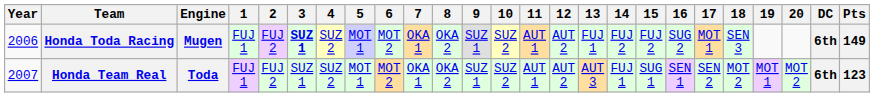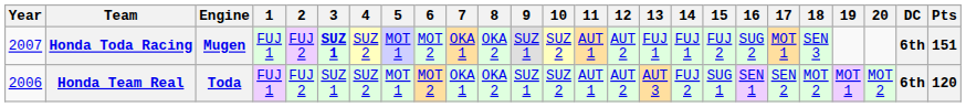 <table class="wikitable" style="text-align:center; font-size:85%">
 <tr>
 <th>Year</th>
 <th>Team</th>
 <th>Engine</th>
 <th>1</th>
 <th>2</th>
 <th>3</th>
 <th>4</th>
 <th>5</th>
 <th>6</th>
 <th>7</th>
 <th>8</th>
 <th>9</th>
 <th>10</th>
 <th>11</th>
 <th>12</th>
 <th>13</th>
 <th>14</th>
 <th>15</th>
 <th>16</th>
 <th>17</th>
 <th>18</th>
 <th>19</th>
 <th>20</th>
 <th>DC</th>
 <th>Pts</th>
 </tr>
 <tr>
-<td><a href='#'>2006</a></td>
+<td><a href='#'>2007</a></td>
 <th nowrap><a href='#'>Honda Toda Racing</a></th>
 <th><a href='#'>Mugen</a></th>
 <td style="background:#DFFFDF;"><a href='#'>FUJ<br>1</a><br></td>
 <td style="background:#EFCFFF;"><a href='#'>FUJ<br>2</a><br></td>
 <td style="background:#DFFFDF;"><strong><a href='#'>SUZ<br>1</a><br></strong></td>
 <td style="background:#FFFFBF;"><a href='#'>SUZ<br>2</a><br></td>
 <td style="background:#CFCFFF;"><a href='#'>MOT<br>1</a><br></td>
 <td style="background:#DFFFDF;"><a href='#'>MOT<br>2</a><br></td>
 <td style="background:#FFDF9F;"><a href='#'>OKA<br>1</a><br></td>
 <td style="background:#DFFFDF;"><a href='#'>OKA<br>2</a><br></td>
 <td style="background:#DFDFDF;"><a href='#'>SUZ<br>1</a><br></td>
 <td style="background:#FFFFBF;"><a href='#'>SUZ<br>2</a><br></td>
 <td style="background:#FFDF9F;"><a href='#'>AUT<br>1</a><br></td>
 <td style="background:#DFFFDF;"><a href='#'>AUT<br>2</a><br></td>
 <td style="background:#DFFFDF;"><a href='#'>FUJ<br>1</a><br></td>
-<td style="background:#DFFFDF;"><a href='#'>FUJ<br>2</a><br></td>
+<td style="background:#DFFFDF;"><a href='#'>FUJ<br>1</a><br></td>
 <td style="background:#DFFFDF;"><a href='#'>FUJ<br>2</a><br></td>
 <td style="background:#DFFFDF;"><a href='#'>SUG<br>2</a><br></td>
 <td style="background:#FFDF9F;"><a href='#'>MOT<br>1</a><br></td>
 <td style="background:#DFFFDF;"><a href='#'>SEN<br>3</a><br></td>
 <td></td>
 <td></td>
 <th>6th</th>
-<th>149</th>
+<th>151</th>
 </tr>
 <tr>
-<td><a href='#'>2007</a></td>
+<td><a href='#'>2006</a></td>
 <th nowrap><a href='#'>Honda Team Real</a></th>
 <th><a href='#'>Toda</a></th>
 <td style="background:#EFCFFF;"><a href='#'>FUJ<br>1</a><br></td>
 <td style="background:#DFFFDF;"><a href='#'>FUJ<br>2</a><br></td>
 <td style="background:#DFFFDF;"><a href='#'>SUZ<br>1</a><br></td>
 <td style="background:#DFFFDF;"><a href='#'>SUZ<br>2</a><br></td>
 <td style="background:#DFFFDF;"><a href='#'>MOT<br>1</a><br></td>
 <td style="background:#FFDF9F;"><a href='#'>MOT<br>2</a><br></td>
 <td style="background:#DFFFDF;"><a href='#'>OKA<br>1</a><br></td>
 <td style="background:#DFFFDF;"><a href='#'>OKA<br>2</a><br></td>
 <td style="background:#DFFFDF;"><a href='#'>SUZ<br>1</a><br></td>
 <td style="background:#DFFFDF;"><a href='#'>SUZ<br>2</a><br></td>
 <td style="background:#DFFFDF;"><a href='#'>AUT<br>1</a><br></td>
 <td style="background:#DFFFDF;"><a href='#'>AUT<br>2</a><br></td>
 <td style="background:#FFDF9F;"><a href='#'>AUT<br>3</a><br></td>
-<td style="background:#DFFFDF;"><a href='#'>FUJ<br>1</a><br></td>
+<td style="background:#DFFFDF;"><a href='#'>FUJ<br>2</a><br></td>
 <td style="background:#DFFFDF;"><a href='#'>SUG<br>1</a><br></td>
 <td style="background:#EFCFFF;"><a href='#'>SEN<br>1</a><br></td>
 <td style="background:#DFFFDF;"><a href='#'>SEN<br>2</a><br></td>
 <td style="background:#DFFFDF;"><a href='#'>MOT<br>2</a><br></td>
 <td style="background:#EFCFFF;"><a href='#'>MOT<br>1</a><br></td>
 <td style="background:#DFFFDF;"><a href='#'>MOT<br>2</a><br></td>
 <th>6th</th>
-<th>123</th>
+<th>120</th>
 </tr>
 </table>
